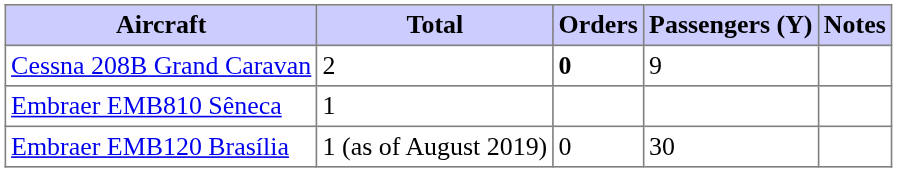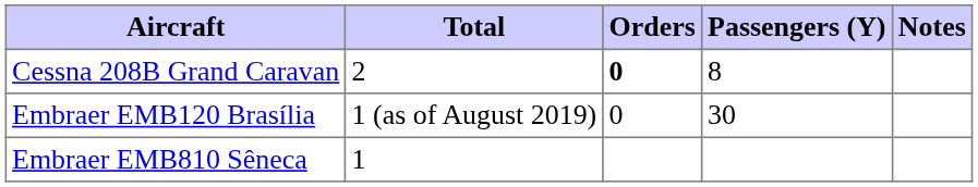 <table class="toccolours" border="1" cellpadding="3" style="margin:1em auto; border-collapse:collapse">
 <tr bgcolor=#ccccff>
 <th>Aircraft</th>
 <th>Total</th>
 <th>Orders</th>
 <th>Passengers (Y)</th>
 <th>Notes</th>
 </tr>
 <tr>
 <td><a href='#'>Cessna 208B Grand Caravan</a></td>
 <td>2</td>
 <td><strong>0</strong></td>
-<td>9</td>
+<td>8</td>
+<td></td>
+</tr>
+<tr>
+<td><a href='#'>Embraer EMB120 Brasília</a></td>
+<td>1 (as of August 2019)</td>
+<td>0</td>
+<td>30</td>
 <td></td>
 </tr>
 <tr>
 <td><a href='#'>Embraer EMB810 Sêneca</a></td>
 <td>1</td>
 <td></td>
 <td></td>
 <td></td>
 </tr>
-<tr>
-<td><a href='#'>Embraer EMB120 Brasília</a></td>
-<td>1 (as of August 2019)</td>
-<td>0</td>
-<td>30</td>
-<td></td>
-</tr>
 </table>
